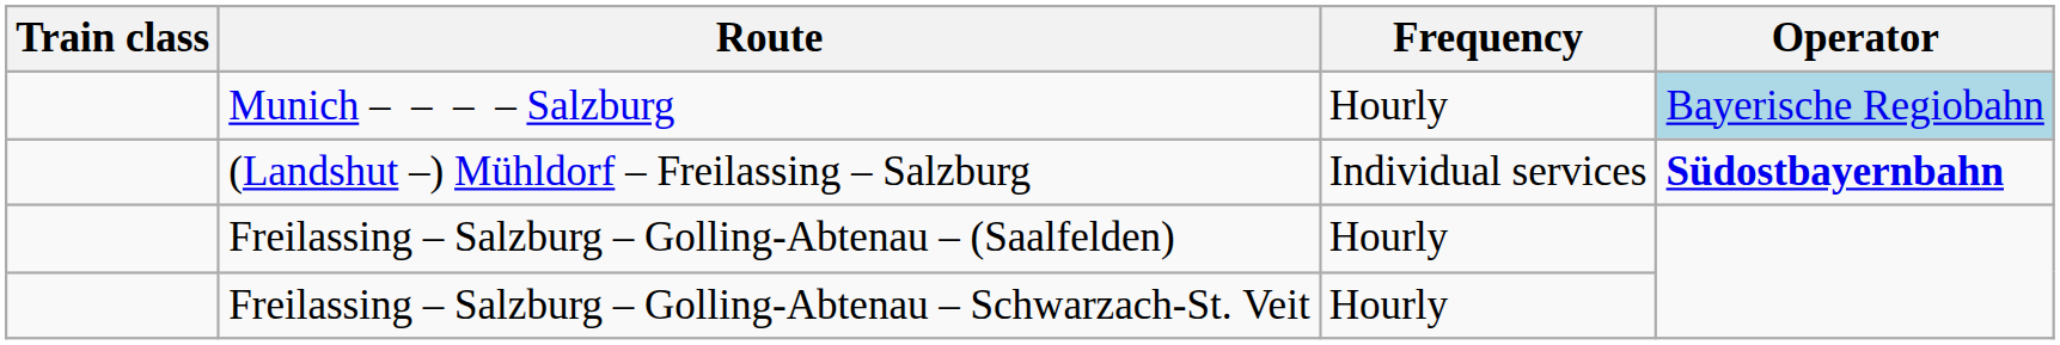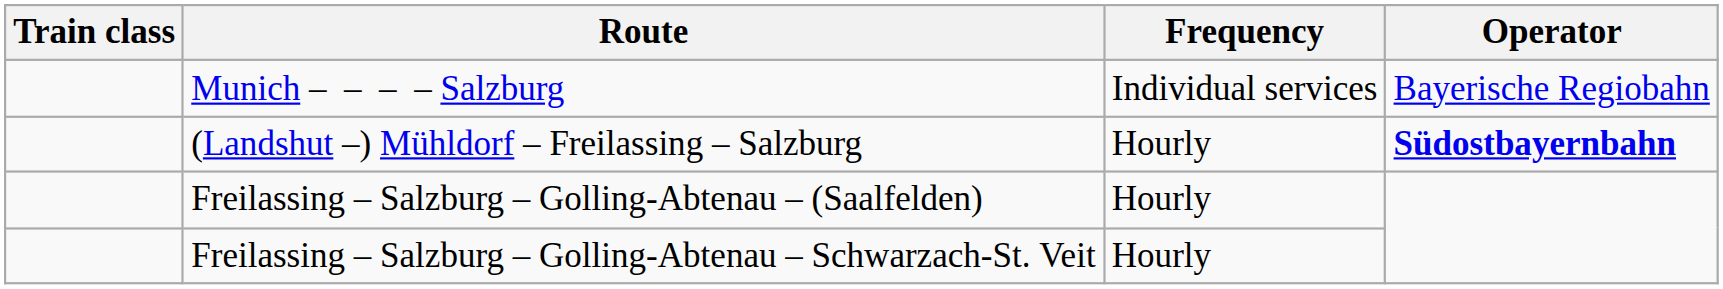 <table class="wikitable">
 <tr>
 <th>Train class</th>
 <th>Route</th>
 <th>Frequency</th>
 <th>Operator</th>
 </tr>
 <tr>
 <td align="center"></td>
 <td><a href='#'>Munich</a> –  –  –  – <a href='#'>Salzburg</a></td>
-<td>Hourly</td>
-<td style="background: lightblue;"><a href='#'>Bayerische Regiobahn</a></td>
+<td>Individual services</td>
+<td><a href='#'>Bayerische Regiobahn</a></td>
 </tr>
 <tr>
 <td align="center"></td>
 <td>(<a href='#'>Landshut</a> –) <a href='#'>Mühldorf</a> – Freilassing – Salzburg</td>
-<td>Individual services</td>
+<td>Hourly</td>
 <td><strong><a href='#'>Südostbayernbahn</a></strong></td>
 </tr>
 <tr>
 <td align="center"></td>
 <td> Freilassing – Salzburg – Golling-Abtenau – (Saalfelden)</td>
 <td>Hourly</td>
 </tr>
 <tr>
 <td align="center"></td>
 <td>Freilassing – Salzburg – Golling-Abtenau – Schwarzach-St. Veit</td>
 <td>Hourly</td>
 </tr>
 </table>
